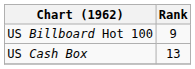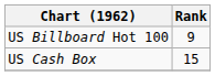 <table class="wikitable">
 <tr>
 <th>Chart (1962)</th>
 <th style="text-align:center;">Rank</th>
 </tr>
 <tr>
 <td>US <em>Billboard</em> Hot 100</td>
 <td style="text-align:center;">9</td>
 </tr>
 <tr>
 <td>US <em>Cash Box</em></td>
-<td style="text-align:center;">13</td>
+<td style="text-align:center;">15</td>
 </tr>
 <tr>
 </tr>
 </table>
